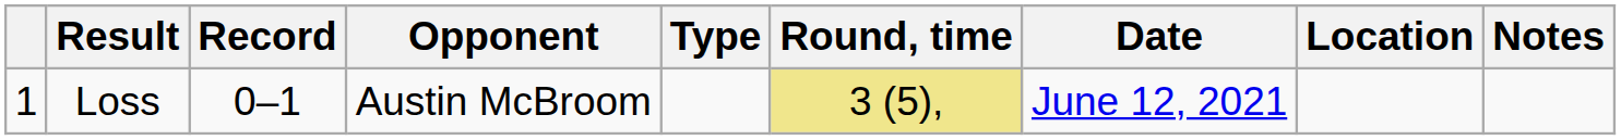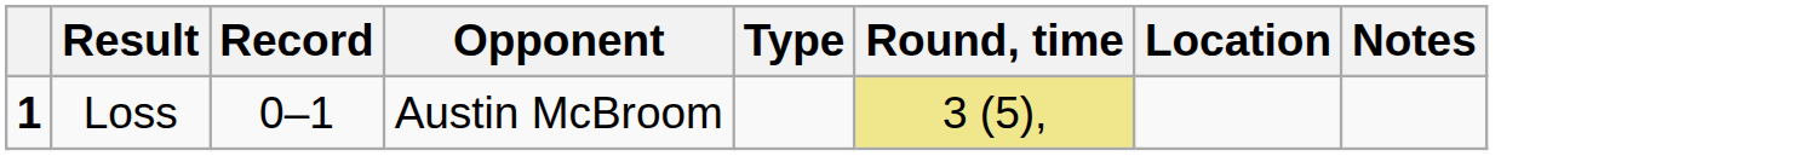 <table class="wikitable" style="text-align:center">
 <tr>
 <th></th>
 <th>Result</th>
 <th>Record</th>
 <th>Opponent</th>
 <th>Type</th>
 <th>Round, time</th>
-<th>Date</th>
 <th>Location</th>
 <th>Notes</th>
 </tr>
 <tr>
-<td>1</td>
+<td><strong>1</strong></td>
 <td>Loss</td>
 <td>0–1</td>
 <td style="text-align:left;">Austin McBroom</td>
 <td></td>
 <td style="background: khaki;">3 (5), </td>
-<td><a href='#'>June 12, 2021</a></td>
 <td style="text-align:left;"></td>
 <td></td>
 </tr>
 </table>
